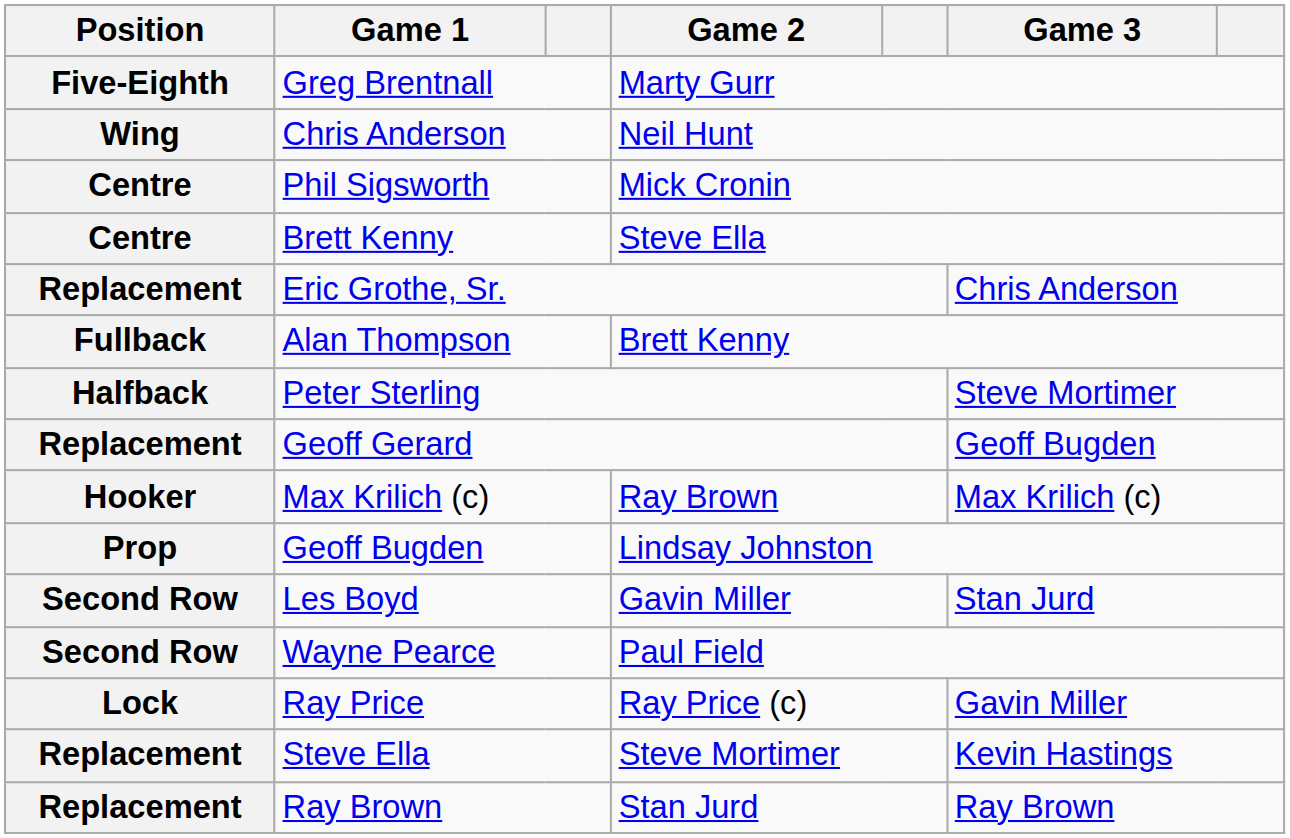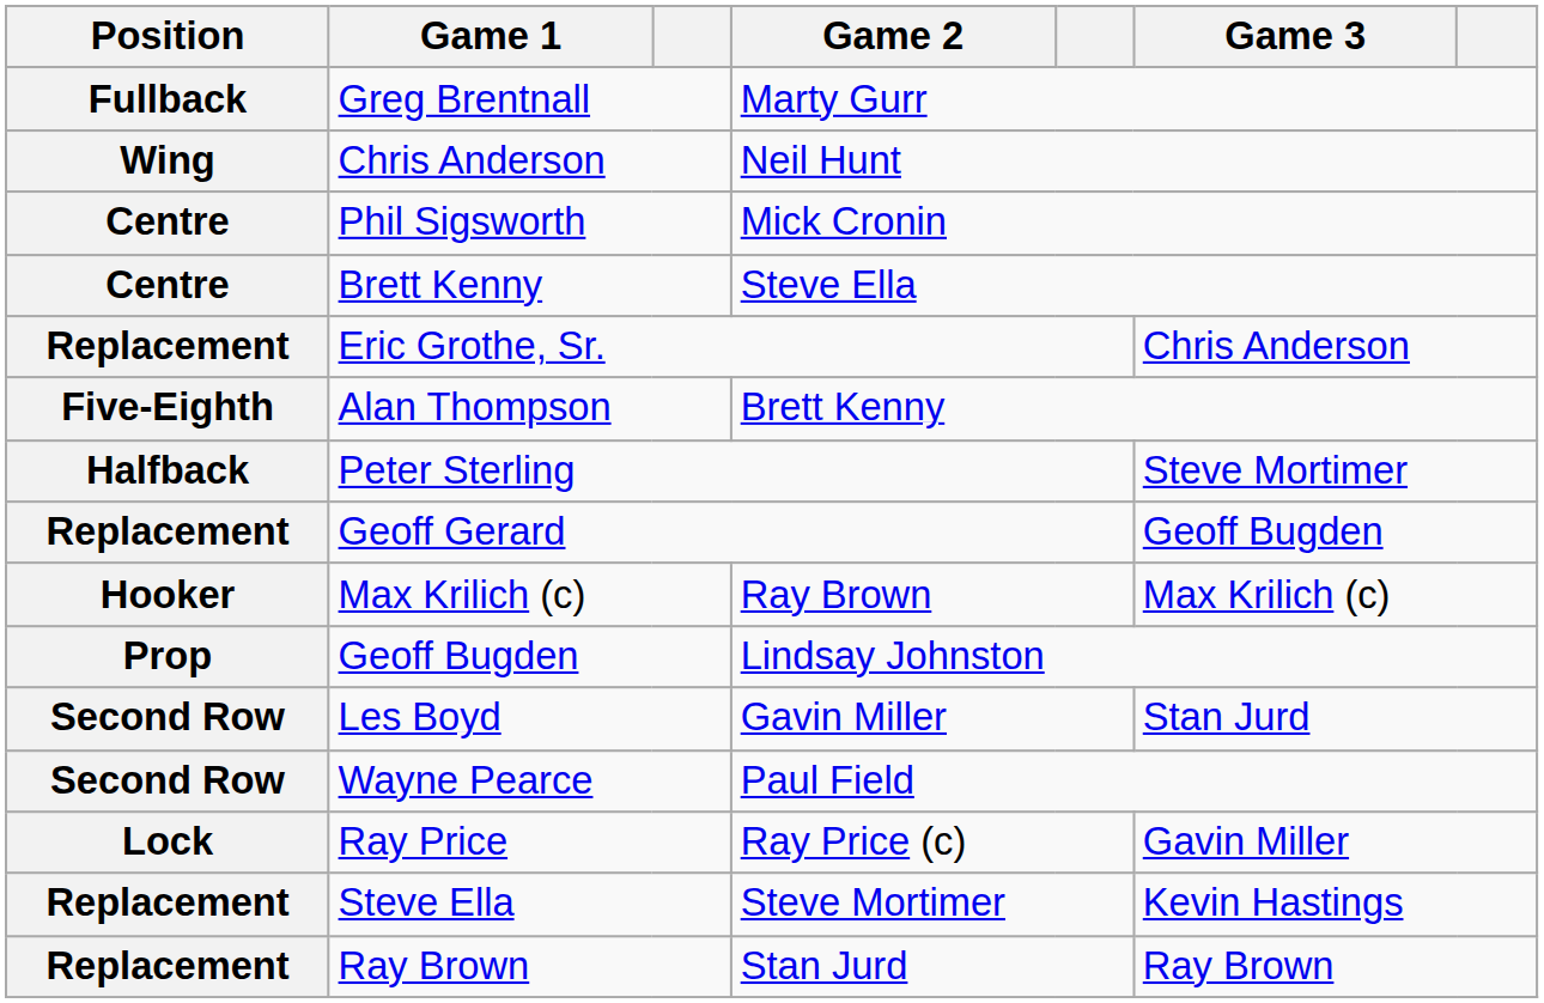 <table class="wikitable">
 <tr>
 <th width="125">Position</th>
 <th width="125">Game 1</th>
 <th width="25"></th>
 <th width="125">Game 2</th>
 <th width="25"></th>
 <th width="125">Game 3</th>
 <th width="25"></th>
 </tr>
 <tr>
-<th>Five-Eighth</th>
+<th>Fullback</th>
 <td colspan="2"> <a href='#'>Greg Brentnall</a></td>
 <td colspan="4"> <a href='#'>Marty Gurr</a></td>
 </tr>
 <tr>
 <th>Wing</th>
 <td colspan="2"> <a href='#'>Chris Anderson</a></td>
 <td colspan="4"> <a href='#'>Neil Hunt</a></td>
 </tr>
 <tr>
 <th>Centre</th>
 <td colspan="2"> <a href='#'>Phil Sigsworth</a></td>
 <td colspan="4"> <a href='#'>Mick Cronin</a></td>
 </tr>
 <tr>
 <th>Centre</th>
 <td colspan="2"> <a href='#'>Brett Kenny</a></td>
 <td colspan="4"> <a href='#'>Steve Ella</a></td>
 </tr>
 <tr>
 <th>Replacement</th>
 <td colspan="4"> <a href='#'>Eric Grothe, Sr.</a></td>
 <td colspan="2"> <a href='#'>Chris Anderson</a></td>
 </tr>
 <tr>
-<th>Fullback</th>
+<th>Five-Eighth</th>
 <td colspan="2"> <a href='#'>Alan Thompson</a></td>
 <td colspan="4"> <a href='#'>Brett Kenny</a></td>
 </tr>
 <tr>
 <th>Halfback</th>
 <td colspan="4"> <a href='#'>Peter Sterling</a></td>
 <td colspan="2"> <a href='#'>Steve Mortimer</a></td>
 </tr>
 <tr>
 <th>Replacement</th>
 <td colspan="4"> <a href='#'>Geoff Gerard</a></td>
 <td colspan="2"> <a href='#'>Geoff Bugden</a></td>
 </tr>
 <tr>
 <th>Hooker</th>
 <td colspan="2"> <a href='#'>Max Krilich</a> (c)</td>
 <td colspan="2"> <a href='#'>Ray Brown</a></td>
 <td colspan="2"> <a href='#'>Max Krilich</a> (c)</td>
 </tr>
 <tr>
 <th>Prop</th>
 <td colspan="2"> <a href='#'>Geoff Bugden</a></td>
 <td colspan="4"> <a href='#'>Lindsay Johnston</a></td>
 </tr>
 <tr>
 <th>Second Row</th>
 <td colspan="2"> <a href='#'>Les Boyd</a></td>
 <td colspan="2"> <a href='#'>Gavin Miller</a></td>
 <td colspan="2"> <a href='#'>Stan Jurd</a></td>
 </tr>
 <tr>
 <th>Second Row</th>
 <td colspan="2"> <a href='#'>Wayne Pearce</a></td>
 <td colspan="4"><a href='#'>Paul Field</a></td>
 </tr>
 <tr>
 <th>Lock</th>
 <td colspan="2"> <a href='#'>Ray Price</a></td>
 <td colspan="2"> <a href='#'>Ray Price</a> (c)</td>
 <td colspan="2"> <a href='#'>Gavin Miller</a></td>
 </tr>
 <tr>
 <th>Replacement</th>
 <td colspan="2"> <a href='#'>Steve Ella</a></td>
 <td colspan="2"> <a href='#'>Steve Mortimer</a></td>
 <td colspan="2"> <a href='#'>Kevin Hastings</a></td>
 </tr>
 <tr>
 <th>Replacement</th>
 <td colspan="2"> <a href='#'>Ray Brown</a></td>
 <td colspan="2"> <a href='#'>Stan Jurd</a></td>
 <td colspan="2"> <a href='#'>Ray Brown</a></td>
 </tr>
 <tr>
 </tr>
 </table>
